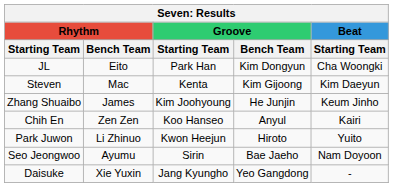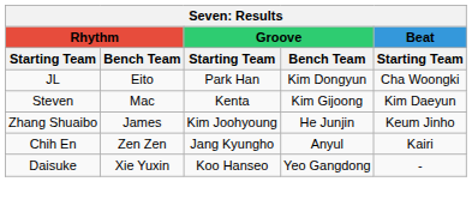 <table class="wikitable" style="text-align:center; font-size: small">
 <tr>
 <th colspan="5">Seven: Results</th>
 </tr>
 <tr>
 <th colspan="2" style="background:#e74c3c">Rhythm</th>
 <th colspan="2" style="background:#2ecc71">Groove</th>
 <th style="background:#3498db">Beat</th>
 </tr>
 <tr>
 <th>Starting Team</th>
 <th>Bench Team</th>
 <th>Starting Team</th>
 <th>Bench Team</th>
 <th>Starting Team</th>
 </tr>
 <tr>
 <td>JL</td>
 <td>Eito</td>
 <td>Park Han</td>
 <td>Kim Dongyun </td>
 <td>Cha Woongki</td>
 </tr>
 <tr>
 <td>Steven</td>
 <td>Mac </td>
 <td>Kenta</td>
 <td>Kim Gijoong</td>
 <td>Kim Daeyun </td>
 </tr>
 <tr>
 <td>Zhang Shuaibo</td>
 <td>James</td>
 <td>Kim Joohyoung</td>
 <td>He Junjin</td>
 <td>Keum Jinho</td>
 </tr>
 <tr>
 <td>Chih En</td>
 <td>Zen Zen</td>
-<td>Koo Hanseo</td>
+<td>Jang Kyungho</td>
 <td>Anyul </td>
 <td>Kairi</td>
 </tr>
 <tr>
-<td>Park Juwon</td>
-<td>Li Zhinuo </td>
-<td>Kwon Heejun</td>
-<td>Hiroto</td>
-<td>Yuito </td>
-</tr>
-<tr>
-<td>Seo Jeongwoo</td>
-<td>Ayumu</td>
-<td>Sirin </td>
-<td>Bae Jaeho </td>
-<td>Nam Doyoon </td>
-</tr>
-<tr>
 <td>Daisuke</td>
 <td>Xie Yuxin </td>
-<td>Jang Kyungho</td>
+<td>Koo Hanseo</td>
 <td>Yeo Gangdong </td>
 <td>-</td>
 </tr>
 </table>
